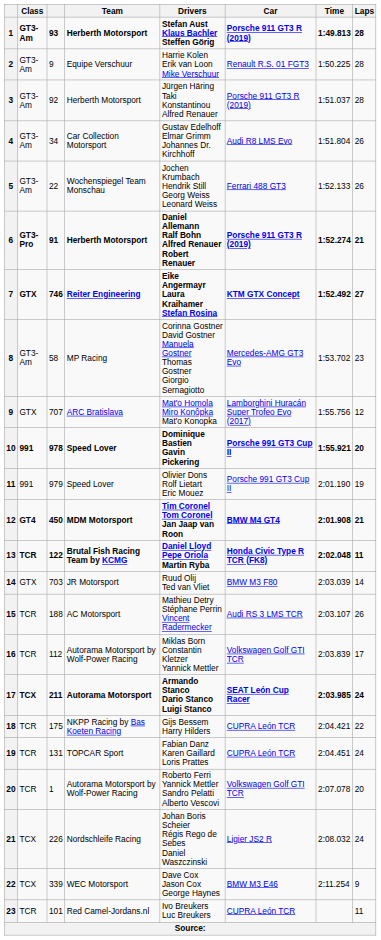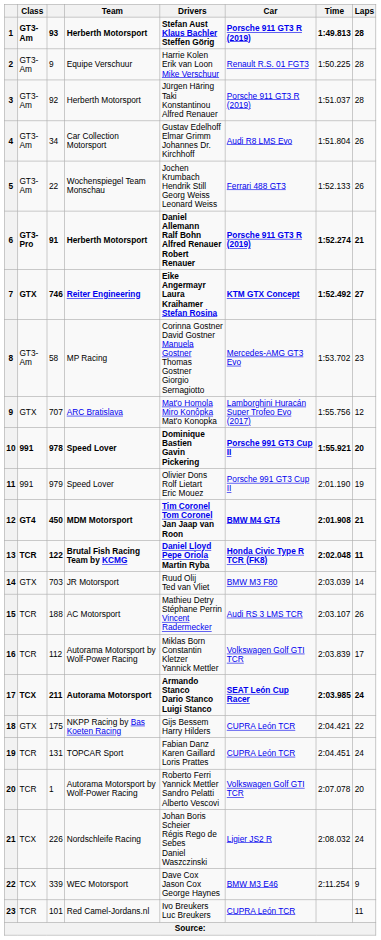 <table class="wikitable" style="font-size: 85%;">
 <tr>
 <th></th>
 <th>Class</th>
 <th></th>
 <th>Team</th>
 <th>Drivers</th>
 <th>Car</th>
 <th>Time</th>
 <th>Laps</th>
 </tr>
 <tr>
 <th>1</th>
 <td><strong>GT3-Am</strong></td>
 <td><strong>93</strong></td>
 <td><strong> Herberth Motorsport</strong></td>
 <td><strong> Stefan Aust<br> <a href='#'>Klaus Bachler</a><br> Steffen Görig</strong></td>
 <td><strong><a href='#'>Porsche 911 GT3 R (2019)</a></strong></td>
 <td><strong>1:49.813</strong></td>
 <td><strong>28</strong></td>
 </tr>
 <tr>
 <th>2</th>
 <td>GT3-Am</td>
 <td>9</td>
 <td> Equipe Verschuur</td>
 <td> Harrie Kolen<br> Erik van Loon<br> <a href='#'>Mike Verschuur</a></td>
 <td><a href='#'>Renault R.S. 01 FGT3</a></td>
 <td>1:50.225</td>
 <td>28</td>
 </tr>
 <tr>
 <th>3</th>
 <td>GT3-Am</td>
 <td>92</td>
 <td> Herberth Motorsport</td>
 <td> Jürgen Häring<br> Taki Konstantinou<br> Alfred Renauer</td>
 <td><a href='#'>Porsche 911 GT3 R (2019)</a></td>
 <td>1:51.037</td>
 <td>28</td>
 </tr>
 <tr>
 <th>4</th>
 <td>GT3-Am</td>
 <td>34</td>
 <td> Car Collection Motorsport</td>
 <td> Gustav Edelhoff<br> Elmar Grimm<br> Johannes Dr. Kirchhoff</td>
 <td><a href='#'>Audi R8 LMS Evo</a></td>
 <td>1:51.804</td>
 <td>26</td>
 </tr>
 <tr>
 <th>5</th>
 <td>GT3-Am</td>
 <td>22</td>
 <td> Wochenspiegel Team Monschau</td>
 <td> Jochen Krumbach<br> Hendrik Still<br> Georg Weiss<br> Leonard Weiss</td>
 <td><a href='#'>Ferrari 488 GT3</a></td>
 <td>1:52.133</td>
 <td>26</td>
 </tr>
 <tr>
 <th>6</th>
 <td><strong>GT3-Pro</strong></td>
 <td><strong>91</strong></td>
 <td><strong> Herberth Motorsport</strong></td>
 <td><strong> Daniel Allemann<br> Ralf Bohn<br> Alfred Renauer<br> Robert Renauer</strong></td>
 <td><strong><a href='#'>Porsche 911 GT3 R (2019)</a></strong></td>
 <td><strong>1:52.274</strong></td>
 <td><strong>21</strong></td>
 </tr>
 <tr>
 <th>7</th>
 <td><strong>GTX</strong></td>
 <td><strong>746</strong></td>
 <td><strong> <a href='#'>Reiter Engineering</a></strong></td>
 <td><strong> Eike Angermayr<br> Laura Kraihamer<br> <a href='#'>Stefan Rosina</a></strong></td>
 <td><strong><a href='#'>KTM GTX Concept</a></strong></td>
 <td><strong>1:52.492</strong></td>
 <td><strong>27</strong></td>
 </tr>
 <tr>
 <th>8</th>
 <td>GT3-Am</td>
 <td>58</td>
 <td> MP Racing</td>
 <td> Corinna Gostner<br> David Gostner<br> <a href='#'>Manuela Gostner</a><br> Thomas Gostner<br> Giorgio Sernagiotto</td>
 <td><a href='#'>Mercedes-AMG GT3 Evo</a></td>
 <td>1:53.702</td>
 <td>23</td>
 </tr>
 <tr>
 <th>9</th>
 <td>GTX</td>
 <td>707</td>
 <td> <a href='#'>ARC Bratislava</a></td>
 <td> <a href='#'>Mat'o Homola</a><br> <a href='#'>Miro Konôpka</a><br> Mat'o Konopka</td>
 <td><a href='#'>Lamborghini Huracán Super Trofeo Evo (2017)</a></td>
 <td>1:55.756</td>
 <td>12</td>
 </tr>
 <tr>
 <th>10</th>
 <td><strong>991</strong></td>
 <td><strong>978</strong></td>
 <td><strong> Speed Lover</strong></td>
 <td><strong> Dominique Bastien<br> Gavin Pickering</strong></td>
 <td><strong><a href='#'>Porsche 991 GT3 Cup II</a></strong></td>
 <td><strong>1:55.921</strong></td>
 <td><strong>20</strong></td>
 </tr>
 <tr>
 <th>11</th>
 <td>991</td>
 <td>979</td>
 <td> Speed Lover</td>
 <td> Olivier Dons<br> Rolf Lietart<br> Eric Mouez</td>
 <td><a href='#'>Porsche 991 GT3 Cup II</a></td>
 <td>2:01.190</td>
 <td>19</td>
 </tr>
 <tr>
 <th>12</th>
 <td><strong>GT4</strong></td>
 <td><strong>450</strong></td>
 <td><strong> MDM Motorsport</strong></td>
 <td><strong> <a href='#'>Tim Coronel</a><br> <a href='#'>Tom Coronel</a><br> Jan Jaap van Roon</strong></td>
 <td><strong><a href='#'>BMW M4 GT4</a></strong></td>
 <td><strong>2:01.908</strong></td>
 <td><strong>21</strong></td>
 </tr>
 <tr>
 <th>13</th>
 <td><strong>TCR</strong></td>
 <td><strong>122</strong></td>
 <td><strong> Brutal Fish Racing Team by <a href='#'>KCMG</a></strong></td>
 <td><strong> <a href='#'>Daniel Lloyd</a><br> <a href='#'>Pepe Oriola</a><br> Martin Ryba</strong></td>
 <td><strong><a href='#'>Honda Civic Type R TCR (FK8)</a></strong></td>
 <td><strong>2:02.048</strong></td>
 <td><strong>11</strong></td>
 </tr>
 <tr>
 <th>14</th>
 <td>GTX</td>
 <td>703</td>
 <td> JR Motorsport</td>
 <td> Ruud Olij<br> Ted van Vliet</td>
 <td><a href='#'>BMW M3 F80</a></td>
 <td>2:03.039</td>
 <td>14</td>
 </tr>
 <tr>
 <th>15</th>
 <td>TCR</td>
 <td>188</td>
 <td> AC Motorsport</td>
 <td> Mathieu Detry<br> Stéphane Perrin<br> <a href='#'>Vincent Radermecker</a></td>
 <td><a href='#'>Audi RS 3 LMS TCR</a></td>
 <td>2:03.107</td>
 <td>26</td>
 </tr>
 <tr>
 <th>16</th>
 <td>TCR</td>
 <td>112</td>
 <td> Autorama Motorsport by Wolf-Power Racing</td>
 <td> Miklas Born<br> Constantin Kletzer<br> Yannick Mettler</td>
 <td><a href='#'>Volkswagen Golf GTI TCR</a></td>
 <td>2:03.839</td>
 <td>17</td>
 </tr>
 <tr>
 <th>17</th>
 <td><strong>TCX</strong></td>
 <td><strong>211</strong></td>
 <td><strong> Autorama Motorsport</strong></td>
 <td><strong> Armando Stanco<br> Dario Stanco<br> Luigi Stanco</strong></td>
 <td><strong><a href='#'>SEAT León Cup Racer</a></strong></td>
 <td><strong>2:03.985</strong></td>
 <td><strong>24</strong></td>
 </tr>
 <tr>
 <th>18</th>
-<td>TCR</td>
+<td>GTX</td>
 <td>175</td>
 <td> NKPP Racing by <a href='#'>Bas Koeten Racing</a></td>
 <td> Gijs Bessem<br> Harry Hilders</td>
 <td><a href='#'>CUPRA León TCR</a></td>
 <td>2:04.421</td>
 <td>22</td>
 </tr>
 <tr>
 <th>19</th>
 <td>TCR</td>
 <td>131</td>
 <td> TOPCAR Sport</td>
 <td> Fabian Danz<br> Karen Gaillard<br> Loris Prattes</td>
 <td><a href='#'>CUPRA León TCR</a></td>
 <td>2:04.451</td>
 <td>24</td>
 </tr>
 <tr>
 <th>20</th>
 <td>TCR</td>
 <td>1</td>
 <td> Autorama Motorsport by Wolf-Power Racing</td>
 <td> Roberto Ferri<br> Yannick Mettler<br> Sandro Pelatti<br> Alberto Vescovi</td>
 <td><a href='#'>Volkswagen Golf GTI TCR</a></td>
 <td>2:07.078</td>
 <td>20</td>
 </tr>
 <tr>
 <th>21</th>
 <td>TCX</td>
 <td>226</td>
 <td> Nordschleife Racing</td>
 <td> Johan Boris Scheier<br> Régis Rego de Sebes<br> Daniel Waszczinski</td>
 <td><a href='#'>Ligier JS2 R</a></td>
 <td>2:08.032</td>
 <td>24</td>
 </tr>
 <tr>
 <th>22</th>
 <td>TCX</td>
 <td>339</td>
 <td> WEC Motorsport</td>
 <td> Dave Cox<br> Jason Cox<br> George Haynes</td>
 <td><a href='#'>BMW M3 E46</a></td>
 <td>2:11.254</td>
 <td>9</td>
 </tr>
 <tr>
 <th>23</th>
 <td>TCR</td>
 <td>101</td>
 <td> Red Camel-Jordans.nl</td>
 <td> Ivo Breukers<br> Luc Breukers</td>
 <td><a href='#'>CUPRA León TCR</a></td>
 <td></td>
 <td>11</td>
 </tr>
 <tr>
 <th colspan=8>Source:</th>
 </tr>
 </table>
